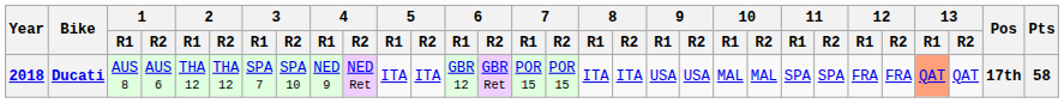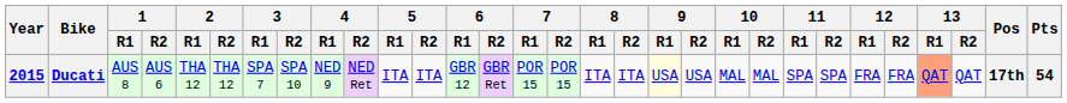 <table class="wikitable" style="text-align:center; font-size:90%">
 <tr>
 <th valign="middle" rowspan=2>Year</th>
 <th valign="middle" rowspan=2>Bike</th>
 <th colspan=2>1</th>
 <th colspan=2>2</th>
 <th colspan=2>3</th>
 <th colspan=2>4</th>
 <th colspan=2>5</th>
 <th colspan=2>6</th>
 <th colspan=2>7</th>
 <th colspan=2>8</th>
 <th colspan=2>9</th>
 <th colspan=2>10</th>
 <th colspan=2>11</th>
 <th colspan=2>12</th>
 <th colspan=2>13</th>
 <th rowspan=2>Pos</th>
 <th rowspan=2>Pts</th>
 </tr>
 <tr>
 <th>R1</th>
 <th>R2</th>
 <th>R1</th>
 <th>R2</th>
 <th>R1</th>
 <th>R2</th>
 <th>R1</th>
 <th>R2</th>
 <th>R1</th>
 <th>R2</th>
 <th>R1</th>
 <th>R2</th>
 <th>R1</th>
 <th>R2</th>
 <th>R1</th>
 <th>R2</th>
 <th>R1</th>
 <th>R2</th>
 <th>R1</th>
 <th>R2</th>
 <th>R1</th>
 <th>R2</th>
 <th>R1</th>
 <th>R2</th>
 <th>R1</th>
 <th>R2</th>
 </tr>
 <tr>
-<th><a href='#'>2018</a></th>
+<th><a href='#'>2015</a></th>
 <th><a href='#'>Ducati</a></th>
 <td style="background:#dfffdf;"><a href='#'>AUS</a><br><small>8</small></td>
 <td style="background:#dfffdf;"><a href='#'>AUS</a><br><small>6</small></td>
 <td style="background:#dfffdf;"><a href='#'>THA</a><br><small>12</small></td>
 <td style="background:#dfffdf;"><a href='#'>THA</a><br><small>12</small></td>
 <td style="background:#dfffdf;"><a href='#'>SPA</a><br><small>7</small></td>
 <td style="background:#dfffdf;"><a href='#'>SPA</a><br><small>10</small></td>
 <td style="background:#dfffdf;"><a href='#'>NED</a><br><small>9</small></td>
 <td style="background:#EFCFFF;"><a href='#'>NED</a><br><small>Ret</small></td>
 <td><a href='#'>ITA</a></td>
 <td><a href='#'>ITA</a></td>
 <td style="background:#DFFFDF;"><a href='#'>GBR</a><br><small>12</small></td>
 <td style="background:#EFCFFF;"><a href='#'>GBR</a><br><small>Ret</small></td>
 <td style="background:#DFFFDF;"><a href='#'>POR</a><br><small>15</small></td>
 <td style="background:#DFFFDF;"><a href='#'>POR</a><br><small>15</small></td>
 <td><a href='#'>ITA</a></td>
 <td><a href='#'>ITA</a></td>
-<td><a href='#'>USA</a></td>
+<td style="background: lightyellow;"><a href='#'>USA</a></td>
 <td><a href='#'>USA</a></td>
 <td><a href='#'>MAL</a></td>
 <td><a href='#'>MAL</a></td>
 <td><a href='#'>SPA</a></td>
 <td><a href='#'>SPA</a></td>
 <td><a href='#'>FRA</a></td>
 <td><a href='#'>FRA</a></td>
 <td style="background: lightsalmon;"><a href='#'>QAT</a></td>
 <td><a href='#'>QAT</a></td>
 <th>17th</th>
-<th>58</th>
+<th>54</th>
 </tr>
 </table>
